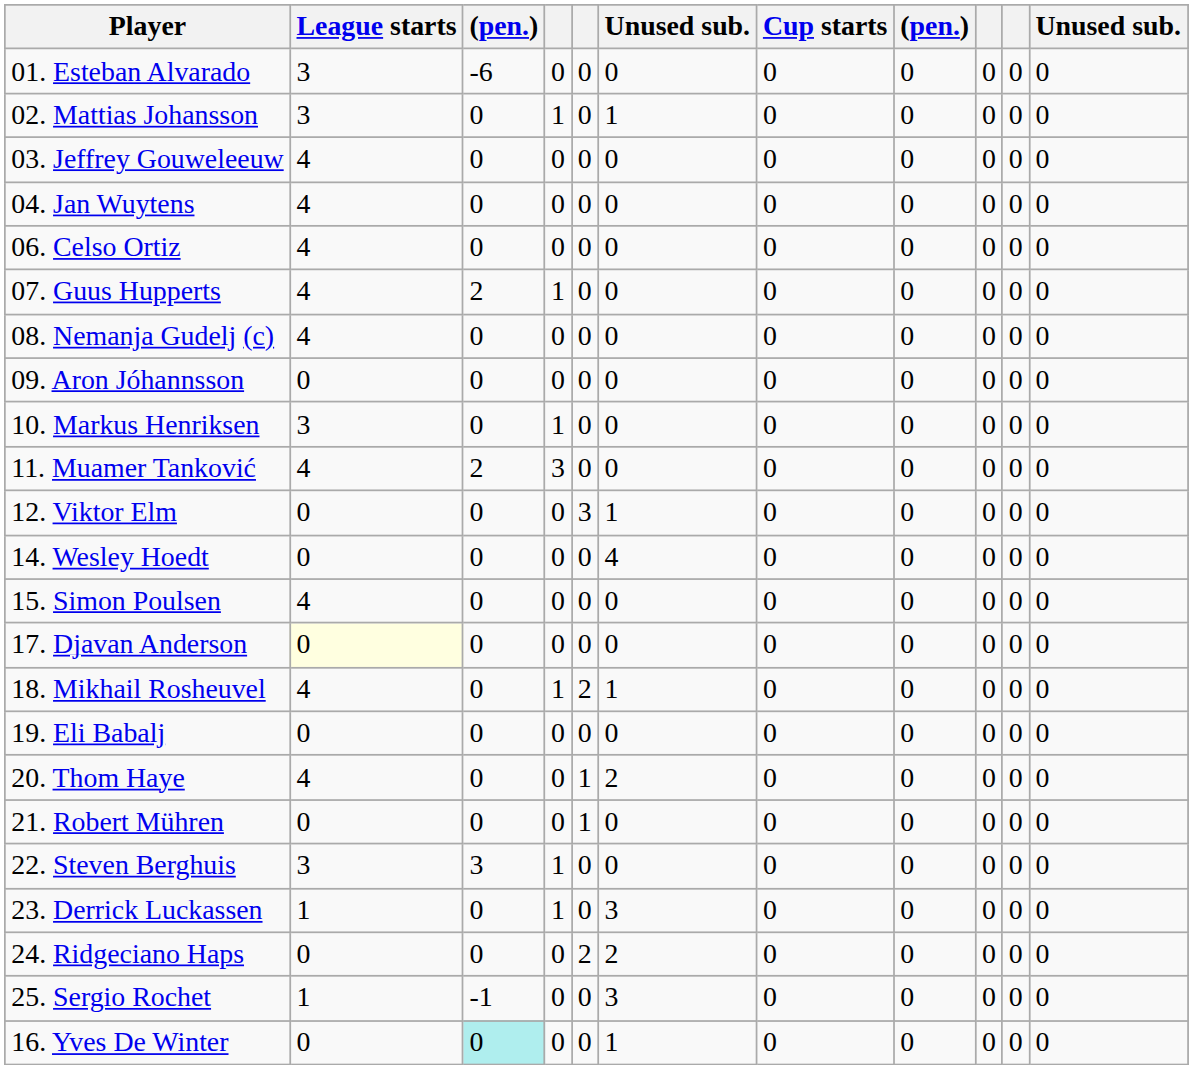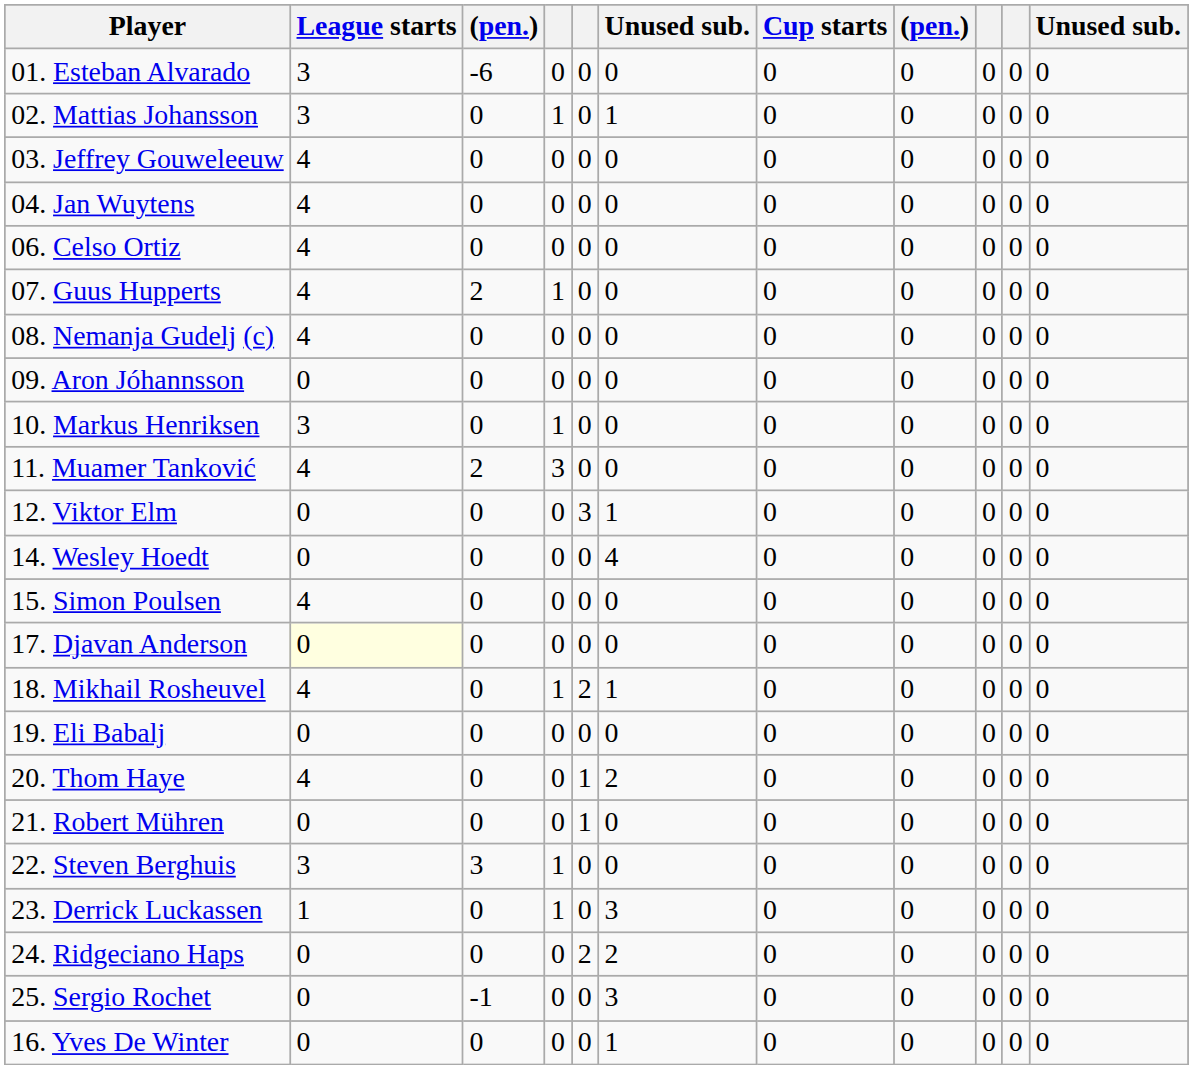 <table class="wikitable sortable" border="1">
 <tr>
 <th>Player</th>
 <th><a href='#'>League</a> starts</th>
 <th>(<a href='#'>pen.</a>)</th>
 <th></th>
 <th></th>
 <th>Unused sub.</th>
 <th><a href='#'>Cup</a> starts</th>
 <th>(<a href='#'>pen.</a>)</th>
 <th></th>
 <th></th>
 <th>Unused sub.</th>
 </tr>
 <tr>
 <td>01. <a href='#'>Esteban Alvarado</a></td>
 <td>3</td>
 <td>-6</td>
 <td>0</td>
 <td>0</td>
 <td>0</td>
 <td>0</td>
 <td>0</td>
 <td>0</td>
 <td>0</td>
 <td>0</td>
 </tr>
 <tr>
 <td>02. <a href='#'>Mattias Johansson</a></td>
 <td>3</td>
 <td>0</td>
 <td>1</td>
 <td>0</td>
 <td>1</td>
 <td>0</td>
 <td>0</td>
 <td>0</td>
 <td>0</td>
 <td>0</td>
 </tr>
 <tr>
 <td>03. <a href='#'>Jeffrey Gouweleeuw</a></td>
 <td>4</td>
 <td>0</td>
 <td>0</td>
 <td>0</td>
 <td>0</td>
 <td>0</td>
 <td>0</td>
 <td>0</td>
 <td>0</td>
 <td>0</td>
 </tr>
 <tr>
 <td>04. <a href='#'>Jan Wuytens</a></td>
 <td>4</td>
 <td>0</td>
 <td>0</td>
 <td>0</td>
 <td>0</td>
 <td>0</td>
 <td>0</td>
 <td>0</td>
 <td>0</td>
 <td>0</td>
 </tr>
 <tr>
 <td>06. <a href='#'>Celso Ortiz</a></td>
 <td>4</td>
 <td>0</td>
 <td>0</td>
 <td>0</td>
 <td>0</td>
 <td>0</td>
 <td>0</td>
 <td>0</td>
 <td>0</td>
 <td>0</td>
 </tr>
 <tr>
 <td>07. <a href='#'>Guus Hupperts</a></td>
 <td>4</td>
 <td>2</td>
 <td>1</td>
 <td>0</td>
 <td>0</td>
 <td>0</td>
 <td>0</td>
 <td>0</td>
 <td>0</td>
 <td>0</td>
 </tr>
 <tr>
 <td>08. <a href='#'>Nemanja Gudelj</a> <a href='#'>(c)</a></td>
 <td>4</td>
 <td>0</td>
 <td>0</td>
 <td>0</td>
 <td>0</td>
 <td>0</td>
 <td>0</td>
 <td>0</td>
 <td>0</td>
 <td>0</td>
 </tr>
 <tr>
 <td>09. <a href='#'>Aron Jóhannsson</a></td>
 <td>0</td>
 <td>0</td>
 <td>0</td>
 <td>0</td>
 <td>0</td>
 <td>0</td>
 <td>0</td>
 <td>0</td>
 <td>0</td>
 <td>0</td>
 </tr>
 <tr>
 <td>10. <a href='#'>Markus Henriksen</a></td>
 <td>3</td>
 <td>0</td>
 <td>1</td>
 <td>0</td>
 <td>0</td>
 <td>0</td>
 <td>0</td>
 <td>0</td>
 <td>0</td>
 <td>0</td>
 </tr>
 <tr>
 <td>11. <a href='#'>Muamer Tanković</a></td>
 <td>4</td>
 <td>2</td>
 <td>3</td>
 <td>0</td>
 <td>0</td>
 <td>0</td>
 <td>0</td>
 <td>0</td>
 <td>0</td>
 <td>0</td>
 </tr>
 <tr>
 <td>12. <a href='#'>Viktor Elm</a></td>
 <td>0</td>
 <td>0</td>
 <td>0</td>
 <td>3</td>
 <td>1</td>
 <td>0</td>
 <td>0</td>
 <td>0</td>
 <td>0</td>
 <td>0</td>
 </tr>
 <tr>
 <td>14. <a href='#'>Wesley Hoedt</a></td>
 <td>0</td>
 <td>0</td>
 <td>0</td>
 <td>0</td>
 <td>4</td>
 <td>0</td>
 <td>0</td>
 <td>0</td>
 <td>0</td>
 <td>0</td>
 </tr>
 <tr>
 <td>15. <a href='#'>Simon Poulsen</a></td>
 <td>4</td>
 <td>0</td>
 <td>0</td>
 <td>0</td>
 <td>0</td>
 <td>0</td>
 <td>0</td>
 <td>0</td>
 <td>0</td>
 <td>0</td>
 </tr>
 <tr>
 <td>17. <a href='#'>Djavan Anderson</a></td>
 <td style="background: lightyellow;">0</td>
 <td>0</td>
 <td>0</td>
 <td>0</td>
 <td>0</td>
 <td>0</td>
 <td>0</td>
 <td>0</td>
 <td>0</td>
 <td>0</td>
 </tr>
 <tr>
 <td>18. <a href='#'>Mikhail Rosheuvel</a></td>
 <td>4</td>
 <td>0</td>
 <td>1</td>
 <td>2</td>
 <td>1</td>
 <td>0</td>
 <td>0</td>
 <td>0</td>
 <td>0</td>
 <td>0</td>
 </tr>
 <tr>
 <td>19. <a href='#'>Eli Babalj</a></td>
 <td>0</td>
 <td>0</td>
 <td>0</td>
 <td>0</td>
 <td>0</td>
 <td>0</td>
 <td>0</td>
 <td>0</td>
 <td>0</td>
 <td>0</td>
 </tr>
 <tr>
 <td>20. <a href='#'>Thom Haye</a></td>
 <td>4</td>
 <td>0</td>
 <td>0</td>
 <td>1</td>
 <td>2</td>
 <td>0</td>
 <td>0</td>
 <td>0</td>
 <td>0</td>
 <td>0</td>
 </tr>
 <tr>
 <td>21. <a href='#'>Robert Mühren</a></td>
 <td>0</td>
 <td>0</td>
 <td>0</td>
 <td>1</td>
 <td>0</td>
 <td>0</td>
 <td>0</td>
 <td>0</td>
 <td>0</td>
 <td>0</td>
 </tr>
 <tr>
 <td>22. <a href='#'>Steven Berghuis</a></td>
 <td>3</td>
 <td>3</td>
 <td>1</td>
 <td>0</td>
 <td>0</td>
 <td>0</td>
 <td>0</td>
 <td>0</td>
 <td>0</td>
 <td>0</td>
 </tr>
 <tr>
 <td>23. <a href='#'>Derrick Luckassen</a></td>
 <td>1</td>
 <td>0</td>
 <td>1</td>
 <td>0</td>
 <td>3</td>
 <td>0</td>
 <td>0</td>
 <td>0</td>
 <td>0</td>
 <td>0</td>
 </tr>
 <tr>
 <td>24. <a href='#'>Ridgeciano Haps</a></td>
 <td>0</td>
 <td>0</td>
 <td>0</td>
 <td>2</td>
 <td>2</td>
 <td>0</td>
 <td>0</td>
 <td>0</td>
 <td>0</td>
 <td>0</td>
 </tr>
 <tr>
 <td>25. <a href='#'>Sergio Rochet</a></td>
-<td>1</td>
+<td>0</td>
 <td>-1</td>
 <td>0</td>
 <td>0</td>
 <td>3</td>
 <td>0</td>
 <td>0</td>
 <td>0</td>
 <td>0</td>
 <td>0</td>
 </tr>
 <tr>
 <td>16. <a href='#'>Yves De Winter</a></td>
 <td>0</td>
-<td style="background: paleturquoise;">0</td>
+<td>0</td>
 <td>0</td>
 <td>0</td>
 <td>1</td>
 <td>0</td>
 <td>0</td>
 <td>0</td>
 <td>0</td>
 <td>0</td>
 </tr>
 </table>
